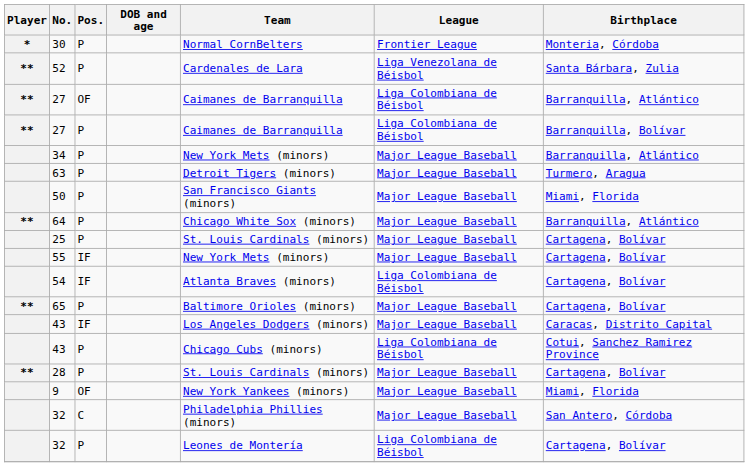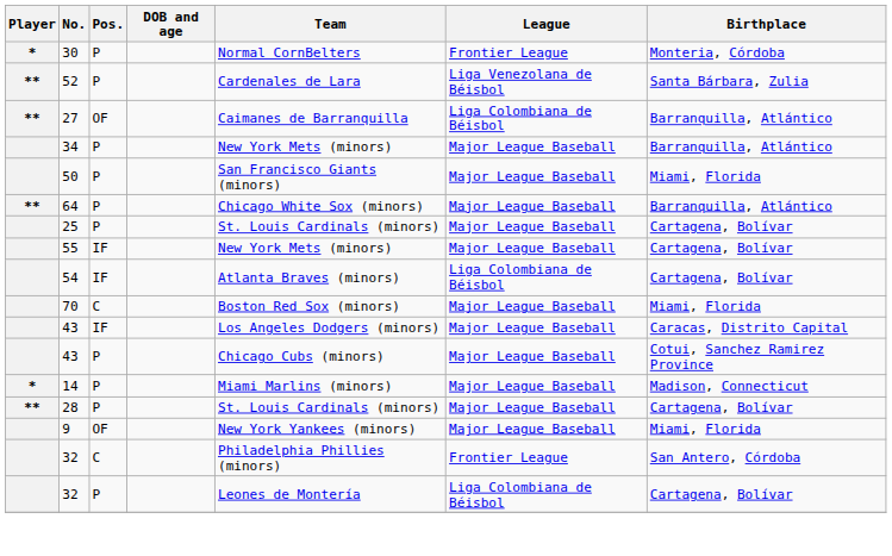 <table class="wikitable sortable plainrowheaders">
 <tr>
 <th scope="col">Player</th>
 <th scope="col">No.</th>
 <th scope="col">Pos.</th>
 <th scope="col">DOB and age</th>
 <th scope="col">Team</th>
 <th scope="col">League</th>
 <th scope="col">Birthplace</th>
 </tr>
 <tr>
 <th scope="row">*</th>
 <td>30</td>
 <td>P</td>
 <td></td>
 <td> <a href='#'>Normal CornBelters</a></td>
 <td><a href='#'>Frontier League</a></td>
 <td><a href='#'>Monteria</a>, <a href='#'>Córdoba</a></td>
 </tr>
 <tr>
 <th scope="row">**</th>
 <td>52</td>
 <td>P</td>
 <td></td>
 <td> <a href='#'>Cardenales de Lara</a></td>
 <td><a href='#'>Liga Venezolana de Béisbol</a></td>
 <td><a href='#'>Santa Bárbara</a>, <a href='#'>Zulia</a></td>
 </tr>
 <tr>
 <th scope="row">**</th>
 <td>27</td>
 <td>OF</td>
 <td></td>
 <td> <a href='#'>Caimanes de Barranquilla</a></td>
 <td><a href='#'>Liga Colombiana de Béisbol</a></td>
 <td><a href='#'>Barranquilla</a>, <a href='#'>Atlántico</a></td>
 </tr>
 <tr>
-<th scope="row">**</th>
-<td>27</td>
-<td>P</td>
-<td></td>
-<td> <a href='#'>Caimanes de Barranquilla</a></td>
-<td><a href='#'>Liga Colombiana de Béisbol</a></td>
-<td><a href='#'>Barranquilla</a>, <a href='#'>Bolívar</a></td>
-</tr>
-<tr>
 <th scope="row"></th>
 <td>34</td>
 <td>P</td>
 <td></td>
 <td> <a href='#'>New York Mets</a> (minors)</td>
 <td><a href='#'>Major League Baseball</a></td>
 <td><a href='#'>Barranquilla</a>, <a href='#'>Atlántico</a></td>
-</tr>
-<tr>
-<th scope="row"></th>
-<td>63</td>
-<td>P</td>
-<td></td>
-<td> <a href='#'>Detroit Tigers</a> (minors)</td>
-<td><a href='#'>Major League Baseball</a></td>
-<td><a href='#'>Turmero</a>, <a href='#'>Aragua</a></td>
 </tr>
 <tr>
 <th scope="row"></th>
 <td>50</td>
 <td>P</td>
 <td></td>
 <td> <a href='#'>San Francisco Giants</a> (minors)</td>
 <td><a href='#'>Major League Baseball</a></td>
 <td><a href='#'>Miami</a>, <a href='#'>Florida</a></td>
 </tr>
 <tr>
 <th scope="row">**</th>
 <td>64</td>
 <td>P</td>
 <td></td>
 <td> <a href='#'>Chicago White Sox</a> (minors)</td>
 <td><a href='#'>Major League Baseball</a></td>
 <td><a href='#'>Barranquilla</a>, <a href='#'>Atlántico</a></td>
 </tr>
 <tr>
 <th scope="row"></th>
 <td>25</td>
 <td>P</td>
 <td></td>
 <td> <a href='#'>St. Louis Cardinals</a> (minors)</td>
 <td><a href='#'>Major League Baseball</a></td>
 <td><a href='#'>Cartagena</a>, <a href='#'>Bolívar</a></td>
 </tr>
 <tr>
 <th scope="row"></th>
 <td>55</td>
 <td>IF</td>
 <td></td>
 <td> <a href='#'>New York Mets</a> (minors)</td>
 <td><a href='#'>Major League Baseball</a></td>
 <td><a href='#'>Cartagena</a>, <a href='#'>Bolívar</a></td>
 </tr>
 <tr>
 <th scope="row"></th>
 <td>54</td>
 <td>IF</td>
 <td></td>
 <td> <a href='#'>Atlanta Braves</a> (minors)</td>
 <td><a href='#'>Liga Colombiana de Béisbol</a></td>
 <td><a href='#'>Cartagena</a>, <a href='#'>Bolívar</a></td>
 </tr>
 <tr>
-<th scope="row">**</th>
-<td>65</td>
-<td>P</td>
+<th scope="row"></th>
+<td>70</td>
+<td>C</td>
 <td></td>
-<td> <a href='#'>Baltimore Orioles</a> (minors)</td>
+<td> <a href='#'>Boston Red Sox</a> (minors)</td>
 <td><a href='#'>Major League Baseball</a></td>
-<td><a href='#'>Cartagena</a>, <a href='#'>Bolívar</a></td>
+<td><a href='#'>Miami</a>, <a href='#'>Florida</a></td>
 </tr>
 <tr>
 <th scope="row"></th>
 <td>43</td>
 <td>IF</td>
 <td></td>
 <td> <a href='#'>Los Angeles Dodgers</a> (minors)</td>
 <td><a href='#'>Major League Baseball</a></td>
 <td><a href='#'>Caracas</a>, <a href='#'>Distrito Capital</a></td>
 </tr>
 <tr>
 <th scope="row"></th>
 <td>43</td>
 <td>P</td>
 <td></td>
 <td> <a href='#'>Chicago Cubs</a> (minors)</td>
-<td><a href='#'>Liga Colombiana de Béisbol</a></td>
+<td><a href='#'>Major League Baseball</a></td>
 <td><a href='#'>Cotui</a>, <a href='#'>Sanchez Ramirez Province</a></td>
+</tr>
+<tr>
+<th scope="row">*</th>
+<td>14</td>
+<td>P</td>
+<td></td>
+<td> <a href='#'>Miami Marlins</a> (minors)</td>
+<td><a href='#'>Major League Baseball</a></td>
+<td><a href='#'>Madison</a>, <a href='#'>Connecticut</a></td>
 </tr>
 <tr>
 <th scope="row">**</th>
 <td>28</td>
 <td>P</td>
 <td></td>
 <td> <a href='#'>St. Louis Cardinals</a> (minors)</td>
 <td><a href='#'>Major League Baseball</a></td>
 <td><a href='#'>Cartagena</a>, <a href='#'>Bolívar</a></td>
 </tr>
 <tr>
 <th scope="row"></th>
 <td>9</td>
 <td>OF</td>
 <td></td>
 <td> <a href='#'>New York Yankees</a> (minors)</td>
 <td><a href='#'>Major League Baseball</a></td>
 <td><a href='#'>Miami</a>, <a href='#'>Florida</a></td>
 </tr>
 <tr>
 <th scope="row"></th>
 <td>32</td>
 <td>C</td>
 <td></td>
 <td> <a href='#'>Philadelphia Phillies</a> (minors)</td>
-<td><a href='#'>Major League Baseball</a></td>
+<td><a href='#'>Frontier League</a></td>
 <td><a href='#'>San Antero</a>, <a href='#'>Córdoba</a></td>
 </tr>
 <tr>
 <th scope="row"></th>
 <td>32</td>
 <td>P</td>
 <td></td>
 <td> <a href='#'>Leones de Montería</a></td>
 <td><a href='#'>Liga Colombiana de Béisbol</a></td>
 <td><a href='#'>Cartagena</a>, <a href='#'>Bolívar</a></td>
 </tr>
 <tr>
 </tr>
 </table>
